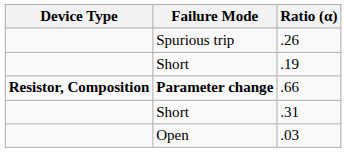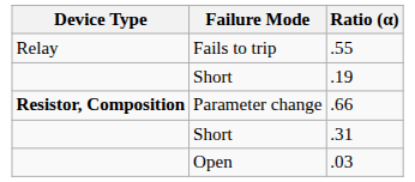 <table class="wikitable" style="margin: 1em auto 1em auto">
 <tr>
 <th>Device Type</th>
 <th>Failure Mode</th>
 <th>Ratio (α)</th>
 </tr>
 <tr>
-<td></td>
-<td>Spurious trip</td>
-<td>.26</td>
+<td>Relay</td>
+<td>Fails to trip</td>
+<td>.55</td>
 </tr>
 <tr>
 <td></td>
 <td>Short</td>
 <td>.19</td>
 </tr>
 <tr>
 <td><strong>Resistor, Composition</strong></td>
-<td><strong>Parameter change</strong></td>
+<td>Parameter change</td>
 <td>.66</td>
 </tr>
 <tr>
 <td></td>
 <td>Short</td>
 <td>.31</td>
 </tr>
 <tr>
 <td></td>
 <td>Open</td>
 <td>.03</td>
 </tr>
 </table>
